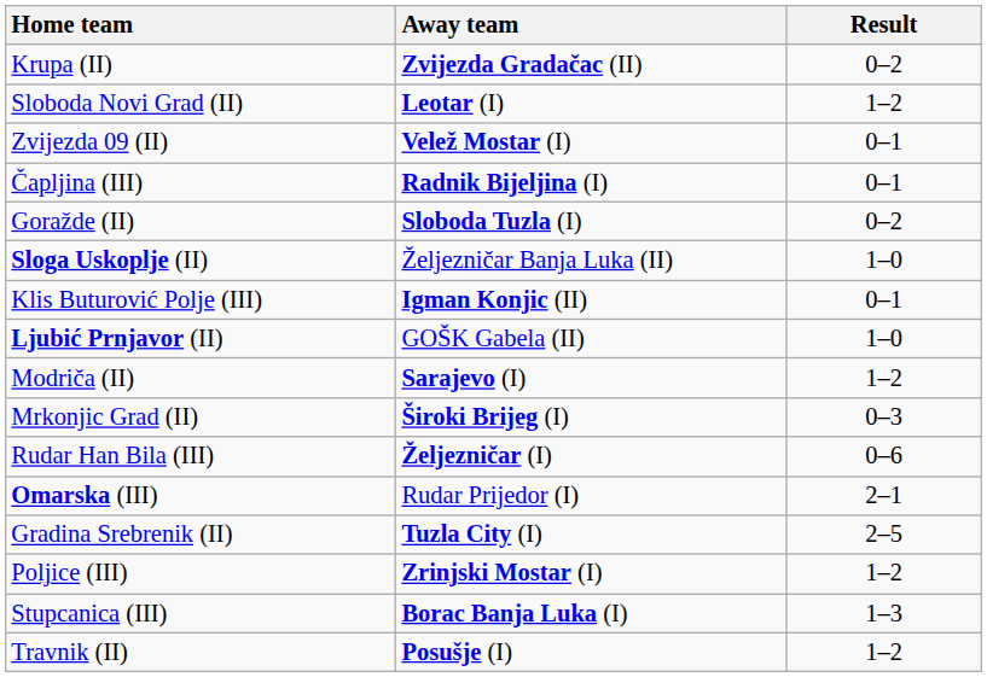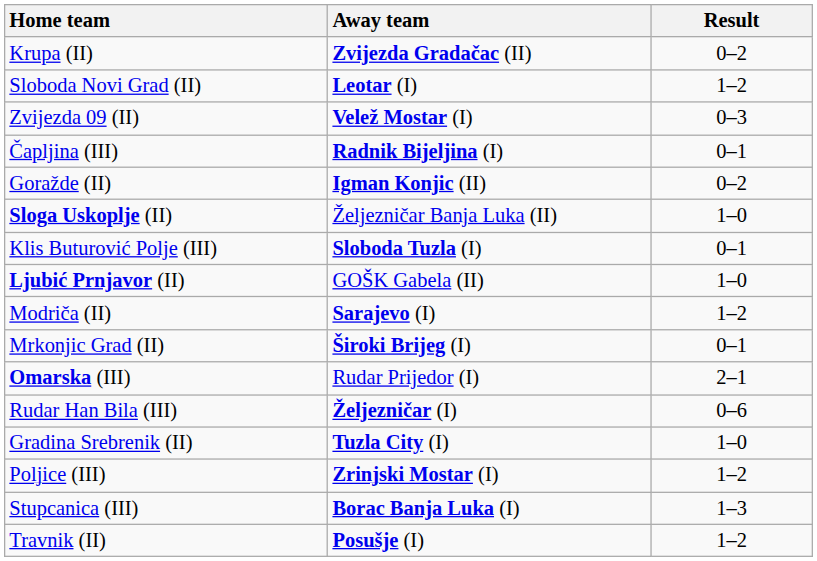 <table class="wikitable" style="width:50%">
 <tr>
 <th style="width:40%; text-align:left">Home team</th>
 <th style="width:40%; text-align:left">Away team</th>
 <th>Result</th>
 </tr>
 <tr>
 <td><a href='#'>Krupa</a> (II)</td>
 <td><strong><a href='#'>Zvijezda Gradačac</a></strong> (II)</td>
 <td style="text-align:center">0–2</td>
 </tr>
 <tr>
 <td><a href='#'>Sloboda Novi Grad</a> (II)</td>
 <td><strong><a href='#'>Leotar</a></strong> (I)</td>
 <td style="text-align:center">1–2</td>
 </tr>
 <tr>
 <td><a href='#'>Zvijezda 09</a> (II)</td>
 <td><strong><a href='#'>Velež Mostar</a></strong> (I)</td>
-<td style="text-align:center">0–1</td>
+<td style="text-align:center">0–3</td>
 </tr>
 <tr>
 <td><a href='#'>Čapljina</a> (III)</td>
 <td><strong><a href='#'>Radnik Bijeljina</a></strong> (I)</td>
 <td style="text-align:center">0–1</td>
 </tr>
 <tr>
 <td><a href='#'>Goražde</a> (II)</td>
-<td><strong><a href='#'>Sloboda Tuzla</a></strong> (I)</td>
+<td><strong><a href='#'>Igman Konjic</a></strong> (II)</td>
 <td style="text-align:center">0–2</td>
 </tr>
 <tr>
 <td><strong><a href='#'>Sloga Uskoplje</a></strong> (II)</td>
 <td><a href='#'>Željezničar Banja Luka</a> (II)</td>
 <td style="text-align:center">1–0</td>
 </tr>
 <tr>
 <td><a href='#'>Klis Buturović Polje</a> (III)</td>
-<td><strong><a href='#'>Igman Konjic</a></strong> (II)</td>
+<td><strong><a href='#'>Sloboda Tuzla</a></strong> (I)</td>
 <td style="text-align:center">0–1</td>
 </tr>
 <tr>
 <td><strong><a href='#'>Ljubić Prnjavor</a></strong> (II)</td>
 <td><a href='#'>GOŠK Gabela</a> (II)</td>
 <td style="text-align:center">1–0</td>
 </tr>
 <tr>
 <td><a href='#'>Modriča</a> (II)</td>
 <td><strong><a href='#'>Sarajevo</a></strong> (I)</td>
 <td style="text-align:center">1–2</td>
 </tr>
 <tr>
 <td><a href='#'>Mrkonjic Grad</a> (II)</td>
 <td><strong><a href='#'>Široki Brijeg</a></strong> (I)</td>
-<td style="text-align:center">0–3</td>
+<td style="text-align:center">0–1</td>
+</tr>
+<tr>
+<td><strong><a href='#'>Omarska</a></strong> (III)</td>
+<td><a href='#'>Rudar Prijedor</a> (I)</td>
+<td style="text-align:center">2–1</td>
 </tr>
 <tr>
 <td><a href='#'>Rudar Han Bila</a> (III)</td>
 <td><strong><a href='#'>Željezničar</a></strong> (I)</td>
 <td style="text-align:center">0–6</td>
 </tr>
 <tr>
-<td><strong><a href='#'>Omarska</a></strong> (III)</td>
-<td><a href='#'>Rudar Prijedor</a> (I)</td>
-<td style="text-align:center">2–1</td>
-</tr>
-<tr>
 <td><a href='#'>Gradina Srebrenik</a> (II)</td>
 <td><strong><a href='#'>Tuzla City</a></strong> (I)</td>
-<td style="text-align:center">2–5</td>
+<td style="text-align:center">1–0</td>
 </tr>
 <tr>
 <td><a href='#'>Poljice</a> (III)</td>
 <td><strong><a href='#'>Zrinjski Mostar</a></strong> (I)</td>
 <td style="text-align:center">1–2</td>
 </tr>
 <tr>
 <td><a href='#'>Stupcanica</a> (III)</td>
 <td><strong><a href='#'>Borac Banja Luka</a></strong> (I)</td>
 <td style="text-align:center">1–3</td>
 </tr>
 <tr>
 <td><a href='#'>Travnik</a> (II)</td>
 <td><strong><a href='#'>Posušje</a></strong> (I)</td>
 <td style="text-align:center">1–2</td>
 </tr>
 </table>
